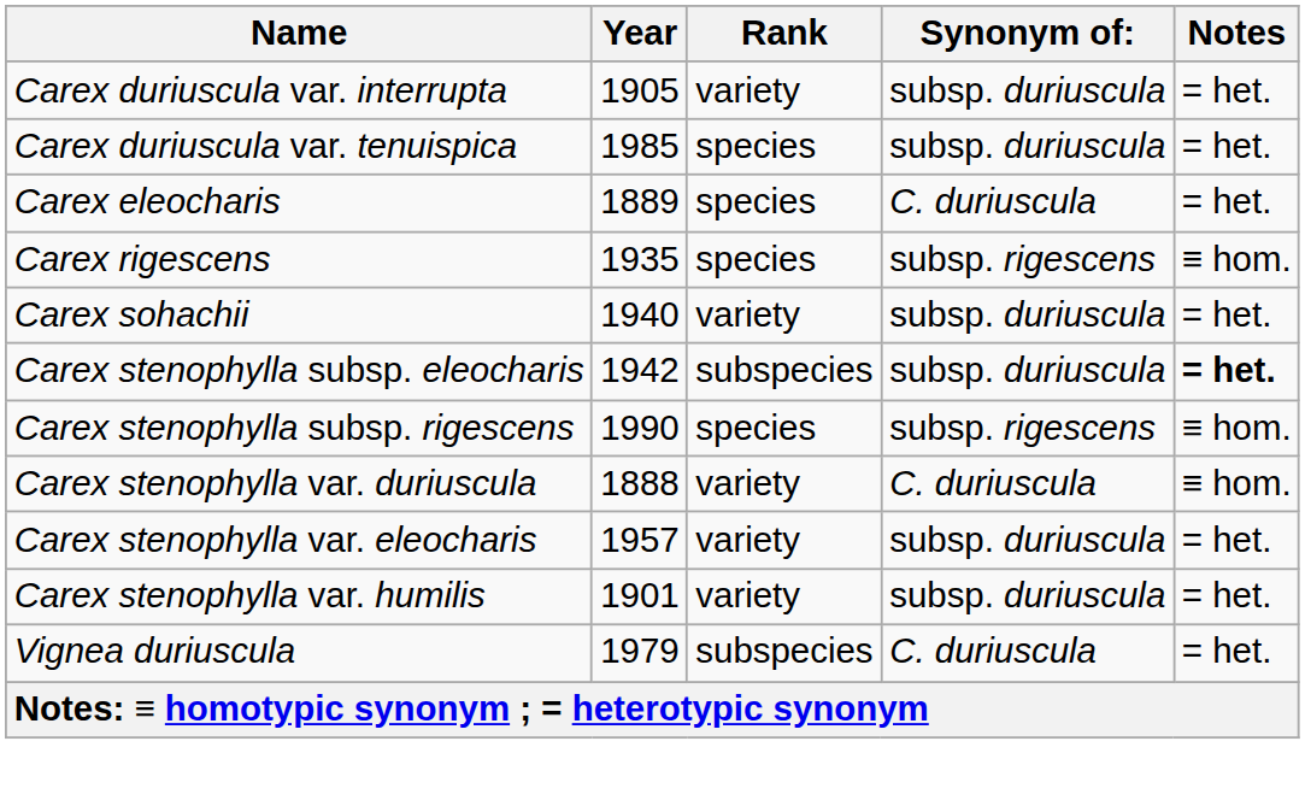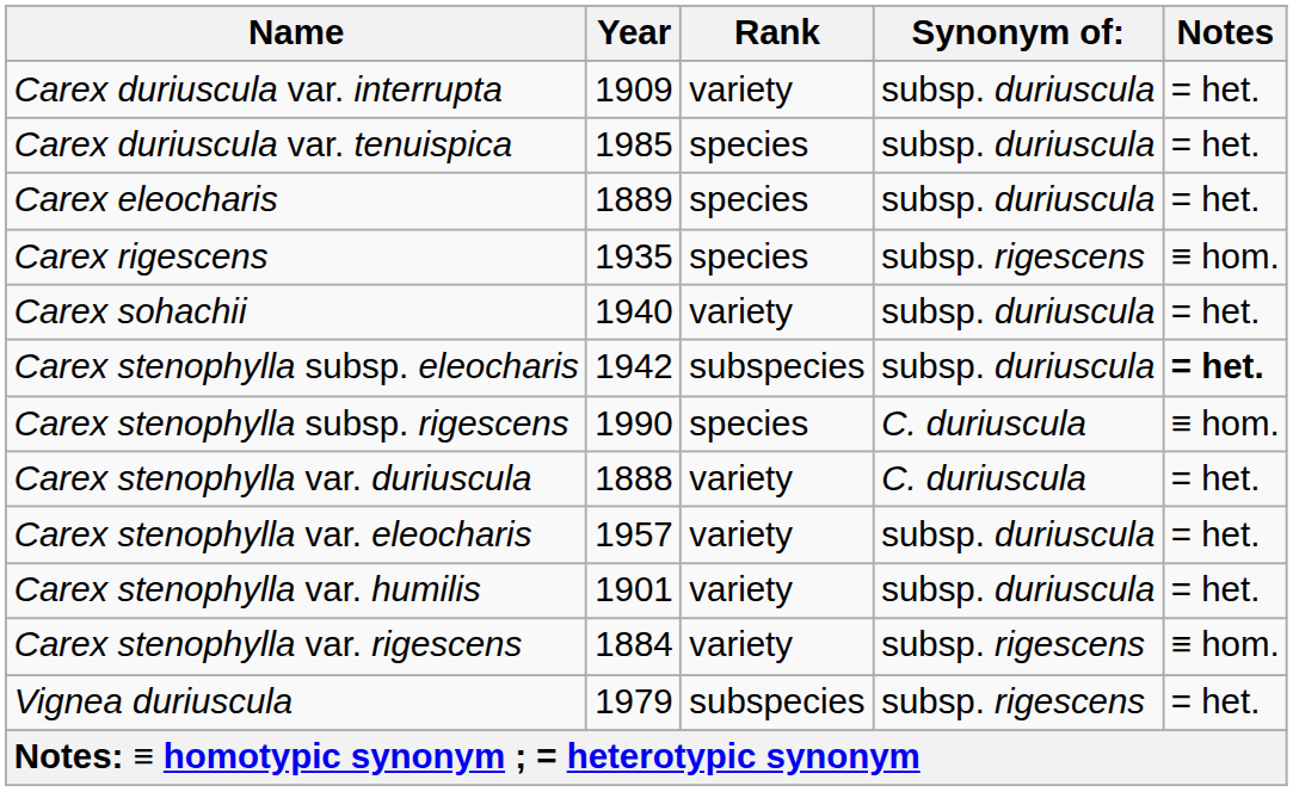 <table class="wikitable sortable mw-collapsible mw-collapsed" id="Synonyms">
 <tr>
 <th>Name</th>
 <th>Year</th>
 <th>Rank</th>
 <th>Synonym of:</th>
 <th>Notes</th>
 </tr>
 <tr>
 <td><em>Carex duriuscula</em> var. <em>interrupta</em> </td>
-<td>1905</td>
+<td>1909</td>
 <td data-sort-value=D>variety</td>
 <td>subsp. <em>duriuscula</em></td>
 <td data-sort-value=B>= het.</td>
 </tr>
 <tr>
 <td><em>Carex duriuscula</em> var. <em>tenuispica</em> </td>
 <td>1985</td>
 <td data-sort-value=A>species</td>
 <td>subsp. <em>duriuscula</em></td>
 <td data-sort-value=B>= het.</td>
 </tr>
 <tr>
 <td><em>Carex eleocharis</em> </td>
 <td>1889</td>
 <td data-sort-value=A>species</td>
-<td><em>C. duriuscula</em></td>
+<td>subsp. <em>duriuscula</em></td>
 <td data-sort-value=B>= het.</td>
 </tr>
 <tr>
 <td><em>Carex rigescens</em> </td>
 <td>1935</td>
 <td data-sort-value=A>species</td>
 <td>subsp. <em>rigescens</em></td>
 <td data-sort-value=A>≡ hom.</td>
 </tr>
 <tr>
 <td><em>Carex sohachii</em> </td>
 <td>1940</td>
 <td data-sort-value=D>variety</td>
 <td>subsp. <em>duriuscula</em></td>
 <td data-sort-value=B>= het.</td>
 </tr>
 <tr>
 <td><em>Carex stenophylla</em> subsp. <em>eleocharis</em> </td>
 <td>1942</td>
 <td data-sort-value=B>subspecies</td>
 <td>subsp. <em>duriuscula</em></td>
 <td data-sort-value=B><strong>= het.</strong></td>
 </tr>
 <tr>
 <td><em>Carex stenophylla</em> subsp. <em>rigescens</em> </td>
 <td>1990</td>
 <td data-sort-value=A>species</td>
-<td>subsp. <em>rigescens</em></td>
+<td><em>C. duriuscula</em></td>
 <td data-sort-value=A>≡ hom.</td>
 </tr>
 <tr>
 <td><em>Carex stenophylla</em> var. <em>duriuscula</em> </td>
 <td>1888</td>
 <td data-sort-value=D>variety</td>
 <td><em>C. duriuscula</em></td>
-<td data-sort-value=A>≡ hom.</td>
+<td data-sort-value=B>= het.</td>
 </tr>
 <tr>
 <td><em>Carex stenophylla</em> var. <em>eleocharis</em> </td>
 <td>1957</td>
 <td data-sort-value=D>variety</td>
 <td>subsp. <em>duriuscula</em></td>
 <td data-sort-value=B>= het.</td>
 </tr>
 <tr>
 <td><em>Carex stenophylla</em> var. <em>humilis</em> </td>
 <td>1901</td>
 <td data-sort-value=D>variety</td>
 <td>subsp. <em>duriuscula</em></td>
 <td data-sort-value=B>= het.</td>
 </tr>
 <tr>
+<td><em>Carex stenophylla</em> var. <em>rigescens</em> </td>
+<td>1884</td>
+<td data-sort-value=D>variety</td>
+<td>subsp. <em>rigescens</em></td>
+<td data-sort-value=A>≡ hom.</td>
+</tr>
+<tr>
 <td><em>Vignea duriuscula</em> </td>
 <td>1979</td>
 <td data-sort-value=B>subspecies</td>
-<td><em>C. duriuscula</em></td>
+<td>subsp. <em>rigescens</em></td>
 <td data-sort-value=B>= het.</td>
 </tr>
 <tr>
 <th colspan=5 style="text-align: left;">Notes: ≡ <a href='#'>homotypic synonym</a> ; = <a href='#'>heterotypic synonym</a></th>
 </tr>
 </table>
